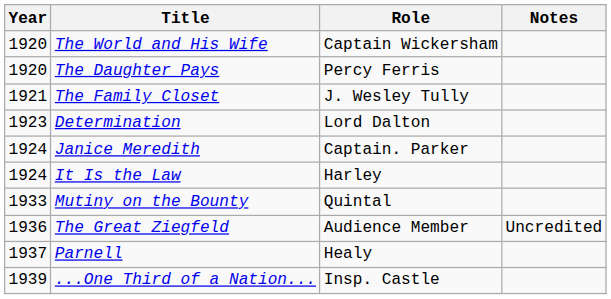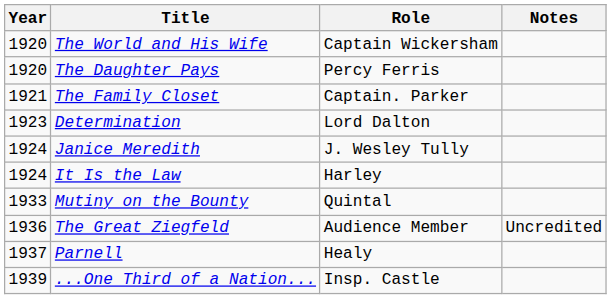 <table class="wikitable sortable">
 <tr>
 <th>Year</th>
 <th>Title</th>
 <th>Role</th>
 <th class="unsortable">Notes</th>
 </tr>
 <tr>
 <td>1920</td>
 <td><em><a href='#'>The World and His Wife</a></em></td>
 <td>Captain Wickersham</td>
 <td></td>
 </tr>
 <tr>
 <td>1920</td>
 <td><em><a href='#'>The Daughter Pays</a></em></td>
 <td>Percy Ferris</td>
 <td></td>
 </tr>
 <tr>
 <td>1921</td>
 <td><em><a href='#'>The Family Closet</a></em></td>
-<td>J. Wesley Tully</td>
+<td>Captain. Parker</td>
 <td></td>
 </tr>
 <tr>
 <td>1923</td>
 <td><em><a href='#'>Determination</a></em></td>
 <td>Lord Dalton</td>
 <td></td>
 </tr>
 <tr>
 <td>1924</td>
 <td><em><a href='#'>Janice Meredith</a></em></td>
-<td>Captain. Parker</td>
+<td>J. Wesley Tully</td>
 <td></td>
 </tr>
 <tr>
 <td>1924</td>
 <td><em><a href='#'>It Is the Law</a></em></td>
 <td>Harley</td>
 <td></td>
 </tr>
 <tr>
 <td>1933</td>
 <td><em><a href='#'>Mutiny on the Bounty</a></em></td>
 <td>Quintal</td>
 <td></td>
 </tr>
 <tr>
 <td>1936</td>
 <td><em><a href='#'>The Great Ziegfeld</a></em></td>
 <td>Audience Member</td>
 <td>Uncredited</td>
 </tr>
 <tr>
 <td>1937</td>
 <td><em><a href='#'>Parnell</a></em></td>
 <td>Healy</td>
 <td></td>
 </tr>
 <tr>
 <td>1939</td>
 <td><em><a href='#'>...One Third of a Nation...</a></em></td>
 <td>Insp. Castle</td>
 <td></td>
 </tr>
 </table>
